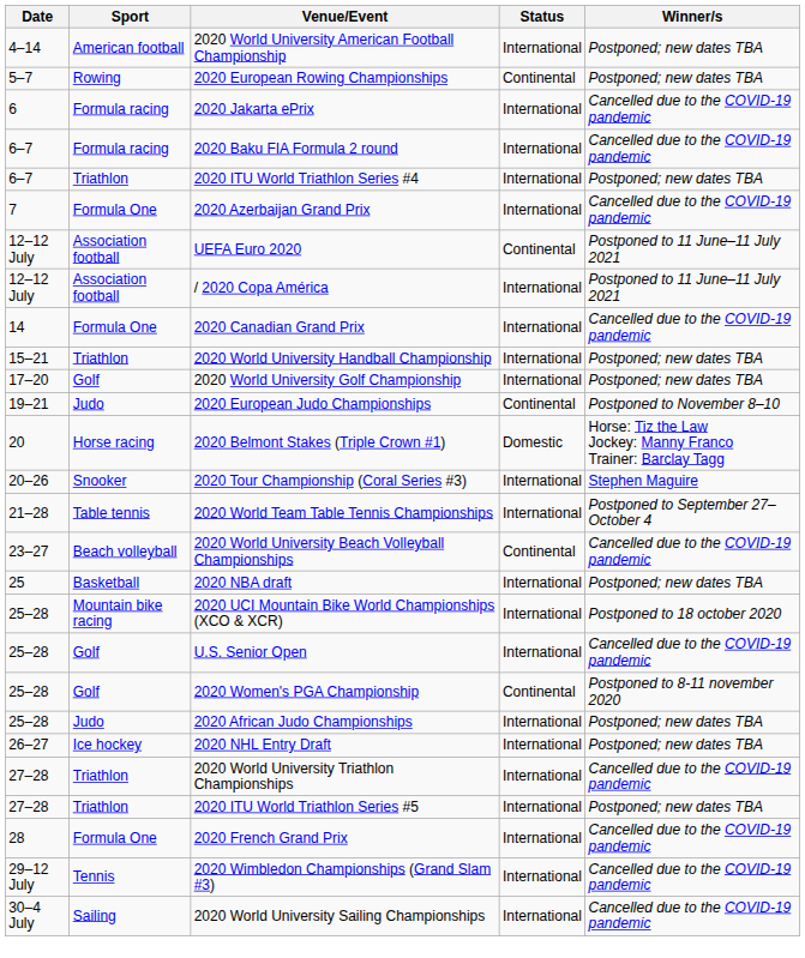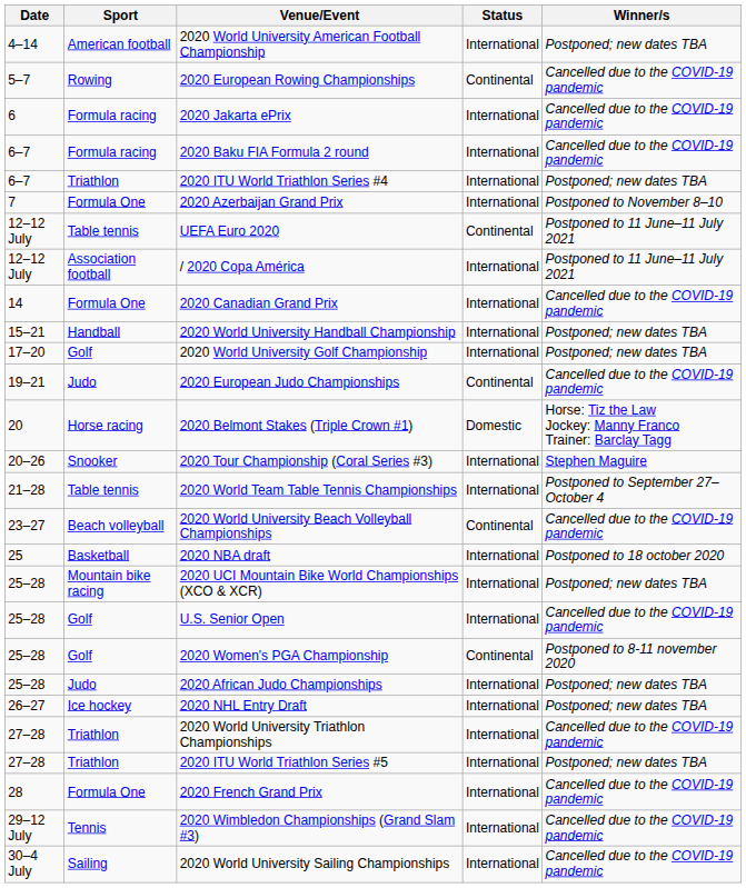 <table class="wikitable sortable"| width="100%">
 <tr>
 <th>Date</th>
 <th>Sport</th>
 <th>Venue/Event</th>
 <th>Status</th>
 <th>Winner/s</th>
 </tr>
 <tr>
 <td>4–14</td>
 <td><a href='#'>American football</a></td>
 <td> 2020 <a href='#'>World University American Football Championship</a></td>
 <td>International</td>
 <td><em>Postponed; new dates TBA</em></td>
 </tr>
 <tr>
 <td>5–7</td>
 <td><a href='#'>Rowing</a></td>
 <td> <a href='#'>2020 European Rowing Championships</a></td>
 <td>Continental</td>
-<td><em>Postponed; new dates TBA</em></td>
+<td><em>Cancelled due to the <a href='#'>COVID-19 pandemic</a></em></td>
 </tr>
 <tr>
 <td>6</td>
 <td><a href='#'>Formula racing</a></td>
 <td> <a href='#'>2020 Jakarta ePrix</a></td>
 <td>International</td>
 <td><em>Cancelled due to the <a href='#'>COVID-19 pandemic</a></em></td>
 </tr>
 <tr>
 <td>6–7</td>
 <td><a href='#'>Formula racing</a></td>
 <td> <a href='#'>2020 Baku FIA Formula 2 round</a></td>
 <td>International</td>
 <td><em>Cancelled due to the <a href='#'>COVID-19 pandemic</a></em></td>
 </tr>
 <tr>
 <td>6–7</td>
 <td><a href='#'>Triathlon</a></td>
 <td> <a href='#'>2020 ITU World Triathlon Series</a> #4</td>
 <td>International</td>
 <td><em>Postponed; new dates TBA</em></td>
 </tr>
 <tr>
 <td>7</td>
 <td><a href='#'>Formula One</a></td>
 <td> <a href='#'>2020 Azerbaijan Grand Prix</a></td>
 <td>International</td>
-<td><em>Cancelled due to the <a href='#'>COVID-19 pandemic</a></em></td>
+<td><em>Postponed to November 8–10</em></td>
 </tr>
 <tr>
 <td>12–12 July</td>
-<td><a href='#'>Association football</a></td>
+<td><a href='#'>Table tennis</a></td>
 <td> <a href='#'>UEFA Euro 2020</a></td>
 <td>Continental</td>
 <td><em>Postponed to 11 June–11 July 2021</em></td>
 </tr>
 <tr>
 <td>12–12 July</td>
 <td><a href='#'>Association football</a></td>
 <td>/ <a href='#'>2020 Copa América</a></td>
 <td>International</td>
 <td><em>Postponed to 11 June–11 July 2021</em></td>
 </tr>
 <tr>
 <td>14</td>
 <td><a href='#'>Formula One</a></td>
 <td> <a href='#'>2020 Canadian Grand Prix</a></td>
 <td>International</td>
 <td><em>Cancelled due to the <a href='#'>COVID-19 pandemic</a></em></td>
 </tr>
 <tr>
 <td>15–21</td>
-<td><a href='#'>Triathlon</a></td>
+<td><a href='#'>Handball</a></td>
 <td> <a href='#'>2020 World University Handball Championship</a></td>
 <td>International</td>
 <td><em>Postponed; new dates TBA</em></td>
 </tr>
 <tr>
 <td>17–20</td>
 <td><a href='#'>Golf</a></td>
 <td> 2020 <a href='#'>World University Golf Championship</a></td>
 <td>International</td>
 <td><em>Postponed; new dates TBA</em></td>
 </tr>
 <tr>
 <td>19–21</td>
 <td><a href='#'>Judo</a></td>
 <td> <a href='#'>2020 European Judo Championships</a></td>
 <td>Continental</td>
-<td><em>Postponed to November 8–10</em></td>
+<td><em>Cancelled due to the <a href='#'>COVID-19 pandemic</a></em></td>
 </tr>
 <tr>
 <td>20</td>
 <td><a href='#'>Horse racing</a></td>
 <td> <a href='#'>2020 Belmont Stakes</a> (<a href='#'>Triple Crown #1</a>)</td>
 <td>Domestic</td>
 <td>Horse:  <a href='#'>Tiz the Law</a><br>Jockey:  <a href='#'>Manny Franco</a><br>Trainer:  <a href='#'>Barclay Tagg</a></td>
 </tr>
 <tr>
 <td>20–26</td>
 <td><a href='#'>Snooker</a></td>
 <td> <a href='#'>2020 Tour Championship</a> (<a href='#'>Coral Series</a> #3)</td>
 <td>International</td>
 <td> <a href='#'>Stephen Maguire</a></td>
 </tr>
 <tr>
 <td>21–28</td>
 <td><a href='#'>Table tennis</a></td>
 <td> <a href='#'>2020 World Team Table Tennis Championships</a></td>
 <td>International</td>
 <td><em>Postponed to September 27–October 4</em></td>
 </tr>
 <tr>
 <td>23–27</td>
 <td><a href='#'>Beach volleyball</a></td>
 <td> <a href='#'>2020 World University Beach Volleyball Championships</a></td>
 <td>Continental</td>
 <td><em>Cancelled due to the <a href='#'>COVID-19 pandemic</a></em></td>
 </tr>
 <tr>
 <td>25</td>
 <td><a href='#'>Basketball</a></td>
 <td> <a href='#'>2020 NBA draft</a></td>
 <td>International</td>
-<td><em>Postponed; new dates TBA</em></td>
+<td><em>Postponed to 18 october 2020</em></td>
 </tr>
 <tr>
 <td>25–28</td>
 <td><a href='#'>Mountain bike racing</a></td>
 <td> <a href='#'>2020 UCI Mountain Bike World Championships</a> (XCO & XCR)</td>
 <td>International</td>
-<td><em>Postponed to 18 october 2020</em></td>
+<td><em>Postponed; new dates TBA</em></td>
 </tr>
 <tr>
 <td>25–28</td>
 <td><a href='#'>Golf</a></td>
 <td> <a href='#'>U.S. Senior Open</a></td>
 <td>International</td>
 <td><em>Cancelled due to the <a href='#'>COVID-19 pandemic</a></em></td>
 </tr>
 <tr>
 <td>25–28</td>
 <td><a href='#'>Golf</a></td>
 <td> <a href='#'>2020 Women's PGA Championship</a></td>
 <td>Continental</td>
 <td><em>Postponed to 8-11 november 2020</em></td>
 </tr>
 <tr>
 <td>25–28</td>
 <td><a href='#'>Judo</a></td>
 <td> <a href='#'>2020 African Judo Championships</a></td>
 <td>International</td>
 <td><em>Postponed; new dates TBA</em></td>
 </tr>
 <tr>
 <td>26–27</td>
 <td><a href='#'>Ice hockey</a></td>
 <td> <a href='#'>2020 NHL Entry Draft</a></td>
 <td>International</td>
 <td><em>Postponed; new dates TBA</em></td>
 </tr>
 <tr>
 <td>27–28</td>
 <td><a href='#'>Triathlon</a></td>
 <td> 2020 World University Triathlon Championships</td>
 <td>International</td>
 <td><em>Cancelled due to the <a href='#'>COVID-19 pandemic</a></em></td>
 </tr>
 <tr>
 <td>27–28</td>
 <td><a href='#'>Triathlon</a></td>
 <td> <a href='#'>2020 ITU World Triathlon Series</a> #5</td>
 <td>International</td>
 <td><em>Postponed; new dates TBA</em></td>
 </tr>
 <tr>
 <td>28</td>
 <td><a href='#'>Formula One</a></td>
 <td> <a href='#'>2020 French Grand Prix</a></td>
 <td>International</td>
 <td><em>Cancelled due to the <a href='#'>COVID-19 pandemic</a></em></td>
 </tr>
 <tr>
 <td>29–12 July</td>
 <td><a href='#'>Tennis</a></td>
 <td> <a href='#'>2020 Wimbledon Championships</a> (<a href='#'>Grand Slam #3</a>)</td>
 <td>International</td>
 <td><em>Cancelled due to the <a href='#'>COVID-19 pandemic</a></em></td>
 </tr>
 <tr>
 <td>30–4 July</td>
 <td><a href='#'>Sailing</a></td>
 <td> 2020 World University Sailing Championships</td>
 <td>International</td>
 <td><em>Cancelled due to the <a href='#'>COVID-19 pandemic</a></em></td>
 </tr>
 </table>
